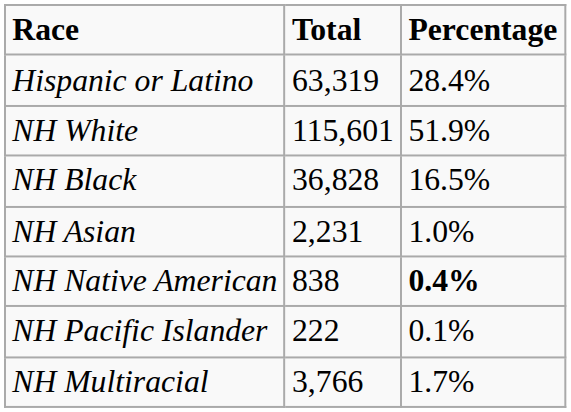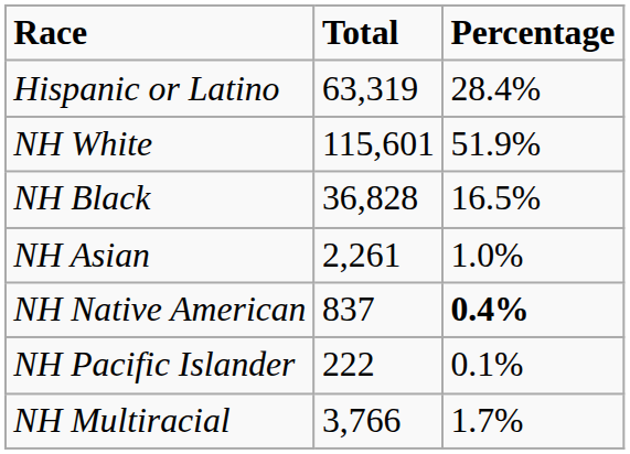 <table class="wikitable">
 <tr>
 <td><strong>Race</strong></td>
 <td><strong>Total</strong></td>
 <td><strong>Percentage</strong></td>
 </tr>
 <tr>
 <td><em>Hispanic or Latino</em></td>
 <td>63,319</td>
 <td>28.4%</td>
 </tr>
 <tr>
 <td><em>NH White</em></td>
 <td>115,601</td>
 <td>51.9%</td>
 </tr>
 <tr>
 <td><em>NH Black</em></td>
 <td>36,828</td>
 <td>16.5%</td>
 </tr>
 <tr>
 <td><em>NH Asian</em></td>
-<td>2,231</td>
+<td>2,261</td>
 <td>1.0%</td>
 </tr>
 <tr>
 <td><em>NH Native American</em></td>
-<td>838</td>
+<td>837</td>
 <td><strong>0.4%</strong></td>
 </tr>
 <tr>
 <td><em>NH Pacific Islander</em></td>
 <td>222</td>
 <td>0.1%</td>
 </tr>
 <tr>
 <td><em>NH Multiracial</em></td>
 <td>3,766</td>
 <td>1.7%</td>
 </tr>
 </table>
